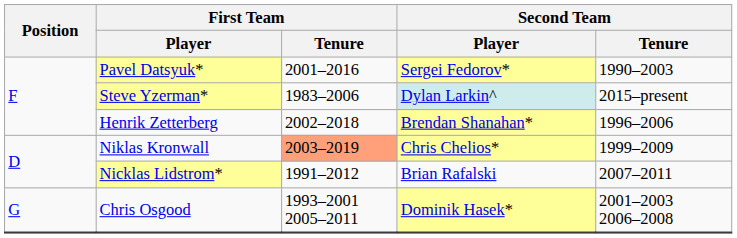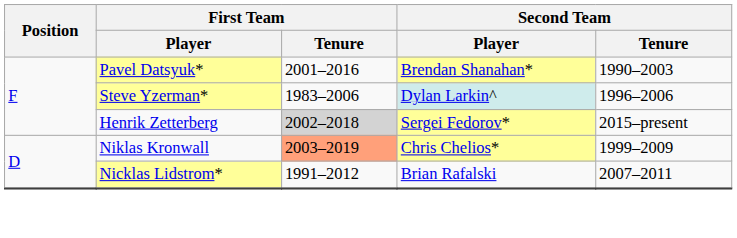 <table class="wikitable" style="width:80%">
 <tr>
 <th rowspan=2>Position</th>
 <th colspan=2>First Team</th>
 <th colspan=2>Second Team</th>
 </tr>
 <tr>
 <th>Player</th>
 <th>Tenure</th>
 <th>Player</th>
 <th>Tenure</th>
 </tr>
 <tr>
 <td rowspan="3"><a href='#'>F</a></td>
 <td bgcolor="#FFFF99"><a href='#'>Pavel Datsyuk</a>*</td>
 <td>2001–2016</td>
-<td bgcolor="#FFFF99"><a href='#'>Sergei Fedorov</a>*</td>
+<td bgcolor="#FFFF99"><a href='#'>Brendan Shanahan</a>*</td>
 <td>1990–2003</td>
 </tr>
 <tr>
 <td bgcolor="#FFFF99"><a href='#'>Steve Yzerman</a>*</td>
 <td>1983–2006</td>
 <td bgcolor="#CFECEC"><a href='#'>Dylan Larkin</a>^</td>
-<td>2015–present</td>
+<td>1996–2006</td>
 </tr>
 <tr>
 <td><a href='#'>Henrik Zetterberg</a></td>
-<td>2002–2018</td>
-<td bgcolor="#FFFF99"><a href='#'>Brendan Shanahan</a>*</td>
-<td>1996–2006</td>
+<td style="background: lightgrey;">2002–2018</td>
+<td bgcolor="#FFFF99"><a href='#'>Sergei Fedorov</a>*</td>
+<td>2015–present</td>
 </tr>
 <tr>
 <td rowspan="2"><a href='#'>D</a></td>
 <td><a href='#'>Niklas Kronwall</a></td>
 <td style="background: lightsalmon;">2003–2019</td>
 <td bgcolor="#FFFF99"><a href='#'>Chris Chelios</a>*</td>
 <td>1999–2009</td>
 </tr>
 <tr>
 <td bgcolor="#FFFF99"><a href='#'>Nicklas Lidstrom</a>*</td>
 <td>1991–2012</td>
 <td><a href='#'>Brian Rafalski</a></td>
 <td>2007–2011</td>
 </tr>
-<tr>
-<td><a href='#'>G</a></td>
-<td><a href='#'>Chris Osgood</a></td>
-<td>1993–2001<br>2005–2011</td>
-<td bgcolor="#FFFF99"><a href='#'>Dominik Hasek</a>*</td>
-<td>2001–2003<br>2006–2008</td>
-</tr>
 <tr style="border-top:2px solid black">
 </tr>
 </table>
